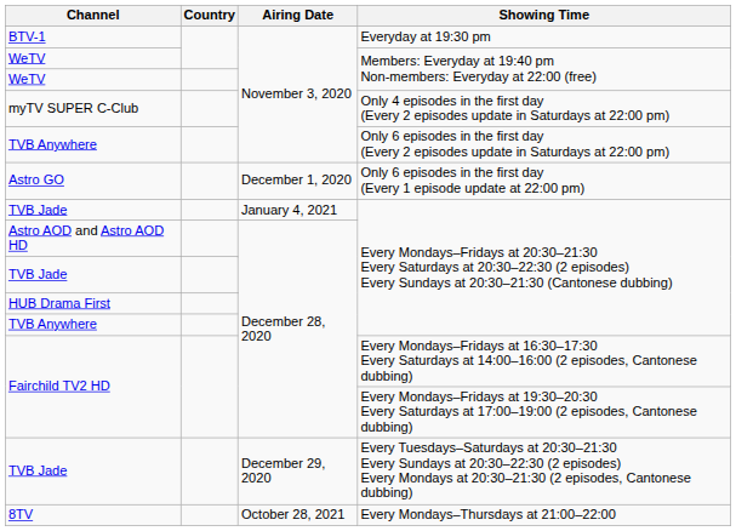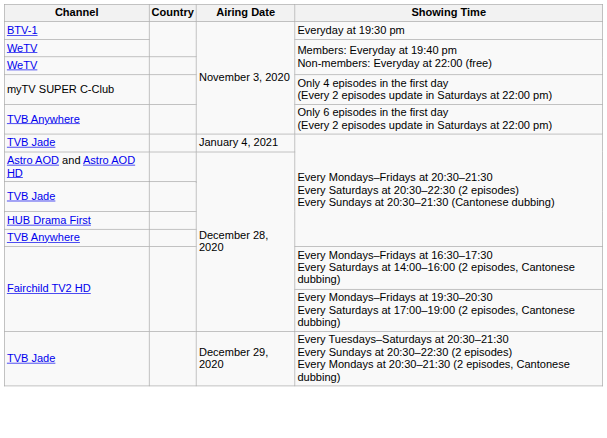 <table class="wikitable">
 <tr>
 <th>Channel</th>
 <th>Country</th>
 <th>Airing Date</th>
 <th>Showing Time</th>
 </tr>
 <tr>
 <td><a href='#'>BTV-1</a></td>
 <td rowspan="2"></td>
 <td rowspan="5">November 3, 2020</td>
 <td>Everyday at 19:30 pm</td>
 </tr>
 <tr>
 <td><a href='#'>WeTV</a></td>
 <td rowspan="2">Members: Everyday at 19:40 pm<br>Non-members: Everyday at 22:00 (free)</td>
 </tr>
 <tr>
 <td><a href='#'>WeTV</a></td>
 <td></td>
 </tr>
 <tr>
 <td>myTV SUPER C-Club</td>
 <td></td>
 <td>Only 4 episodes in the first day<br>(Every 2 episodes update in Saturdays at 22:00 pm)</td>
 </tr>
 <tr>
 <td><a href='#'>TVB Anywhere</a></td>
 <td></td>
 <td>Only 6 episodes in the first day<br>(Every 2 episodes update in Saturdays at 22:00 pm)</td>
-</tr>
-<tr>
-<td><a href='#'>Astro GO</a></td>
-<td><br></td>
-<td>December 1, 2020</td>
-<td>Only 6 episodes in the first day<br>(Every 1 episode update at 22:00 pm)</td>
 </tr>
 <tr>
 <td><a href='#'>TVB Jade</a></td>
 <td></td>
 <td>January 4, 2021</td>
 <td rowspan="7">Every Mondays–Fridays at 20:30–21:30<br>Every Saturdays at 20:30–22:30 (2 episodes)<br>Every Sundays at 20:30–21:30 (Cantonese dubbing)</td>
 </tr>
 <tr>
 <td><a href='#'>Astro AOD</a> and <a href='#'>Astro AOD HD</a></td>
 <td rowspan="2"></td>
 <td rowspan="8">December 28, 2020</td>
 </tr>
 <tr>
 <td rowspan="3"><a href='#'>TVB Jade</a></td>
 </tr>
 <tr>
 <td><br><br></td>
 </tr>
 <tr>
 <td rowspan="2"></td>
 </tr>
 <tr>
 <td><a href='#'>HUB Drama First</a></td>
 </tr>
 <tr>
 <td><a href='#'>TVB Anywhere</a></td>
 <td></td>
 </tr>
 <tr>
 <td rowspan="2"><a href='#'>Fairchild TV2 HD</a></td>
 <td rowspan="2"></td>
 <td>Every Mondays–Fridays at 16:30–17:30<br>Every Saturdays at 14:00–16:00 (2 episodes, Cantonese dubbing)</td>
 </tr>
 <tr>
 <td>Every Mondays–Fridays at 19:30–20:30<br>Every Saturdays at 17:00–19:00 (2 episodes, Cantonese dubbing)</td>
 </tr>
 <tr>
 <td><a href='#'>TVB Jade</a></td>
 <td></td>
 <td>December 29, 2020</td>
 <td>Every Tuesdays–Saturdays at 20:30–21:30<br>Every Sundays at 20:30–22:30 (2 episodes)<br>Every Mondays at 20:30–21:30 (2 episodes, Cantonese dubbing)</td>
 </tr>
-<tr>
-<td><a href='#'>8TV</a></td>
-<td></td>
-<td>October 28, 2021</td>
-<td>Every Mondays–Thursdays at 21:00–22:00</td>
-</tr>
 </table>
